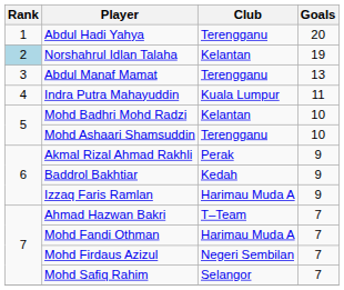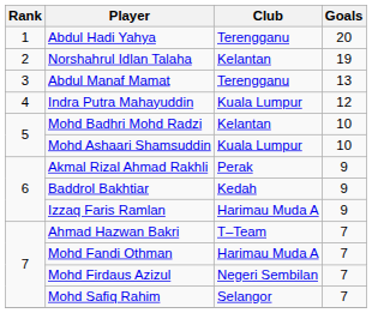 <table class="wikitable" style="text-align:center">
 <tr>
 <th>Rank</th>
 <th>Player</th>
 <th>Club</th>
 <th>Goals</th>
 </tr>
 <tr>
 <td rowspan="1">1</td>
 <td align="left"><a href='#'>Abdul Hadi Yahya</a></td>
 <td align="left"><a href='#'>Terengganu</a></td>
 <td>20</td>
 </tr>
 <tr>
-<td rowspan="1" style="background: lightblue;">2</td>
+<td rowspan="1">2</td>
 <td align="left"><a href='#'>Norshahrul Idlan Talaha</a></td>
 <td align="left"><a href='#'>Kelantan</a></td>
 <td>19</td>
 </tr>
 <tr>
 <td rowspan="1">3</td>
 <td align="left"><a href='#'>Abdul Manaf Mamat</a></td>
 <td align="left"><a href='#'>Terengganu</a></td>
 <td>13</td>
 </tr>
 <tr>
 <td rowspan="1">4</td>
 <td align="left"><a href='#'>Indra Putra Mahayuddin</a></td>
 <td align="left"><a href='#'>Kuala Lumpur</a></td>
-<td>11</td>
+<td>12</td>
 </tr>
 <tr>
 <td rowspan="2">5</td>
 <td align="left"><a href='#'>Mohd Badhri Mohd Radzi</a></td>
 <td align="left"><a href='#'>Kelantan</a></td>
 <td>10</td>
 </tr>
 <tr>
 <td align="left"><a href='#'>Mohd Ashaari Shamsuddin</a></td>
-<td align="left"><a href='#'>Terengganu</a></td>
+<td align="left"><a href='#'>Kuala Lumpur</a></td>
 <td>10</td>
 </tr>
 <tr>
 <td rowspan="3">6</td>
 <td align="left"><a href='#'>Akmal Rizal Ahmad Rakhli</a></td>
 <td align="left"><a href='#'>Perak</a></td>
 <td>9</td>
 </tr>
 <tr>
 <td align="left"><a href='#'>Baddrol Bakhtiar</a></td>
 <td align="left"><a href='#'>Kedah</a></td>
 <td>9</td>
 </tr>
 <tr>
 <td align="left"><a href='#'>Izzaq Faris Ramlan</a></td>
 <td align="left"><a href='#'>Harimau Muda A</a></td>
 <td>9</td>
 </tr>
 <tr>
 <td rowspan="4">7</td>
 <td align="left"><a href='#'>Ahmad Hazwan Bakri</a></td>
 <td align="left"><a href='#'>T–Team</a></td>
 <td>7</td>
 </tr>
 <tr>
 <td align="left"><a href='#'>Mohd Fandi Othman</a></td>
 <td align="left"><a href='#'>Harimau Muda A</a></td>
 <td>7</td>
 </tr>
 <tr>
 <td align="left"><a href='#'>Mohd Firdaus Azizul</a></td>
 <td align="left"><a href='#'>Negeri Sembilan</a></td>
 <td>7</td>
 </tr>
 <tr>
 <td align="left"><a href='#'>Mohd Safiq Rahim</a></td>
 <td align="left"><a href='#'>Selangor</a></td>
 <td>7</td>
 </tr>
 <tr>
 </tr>
 </table>
